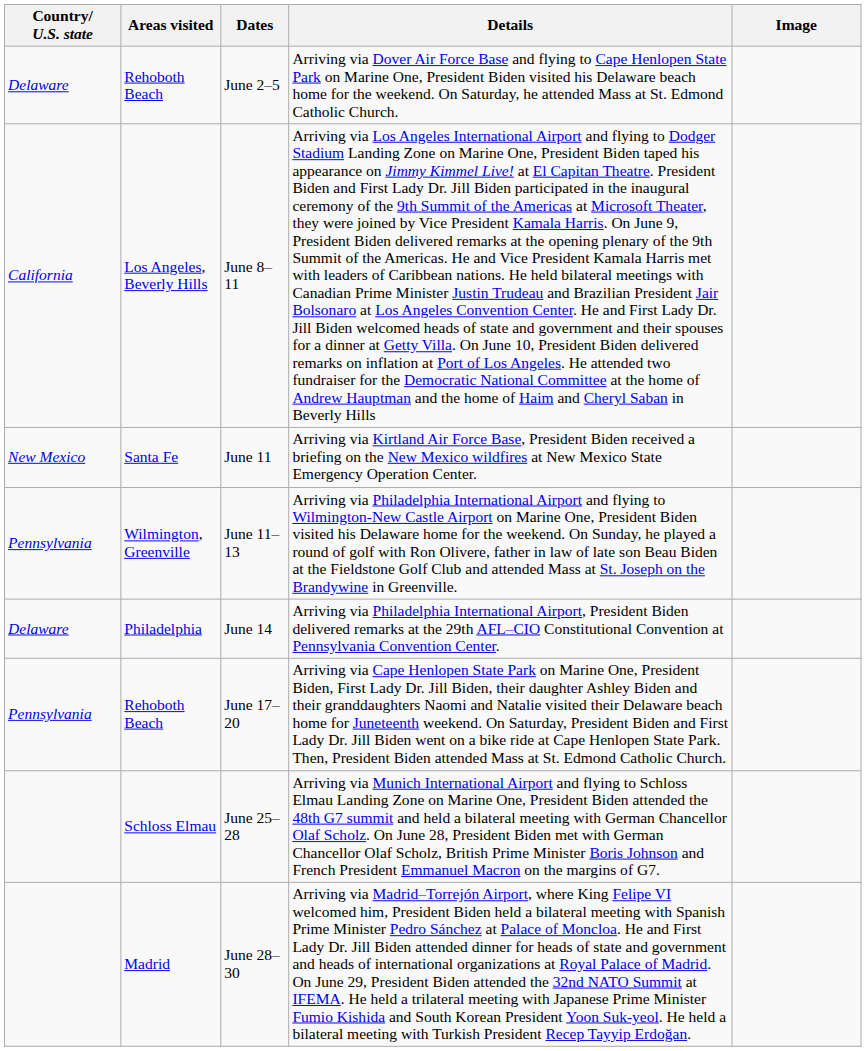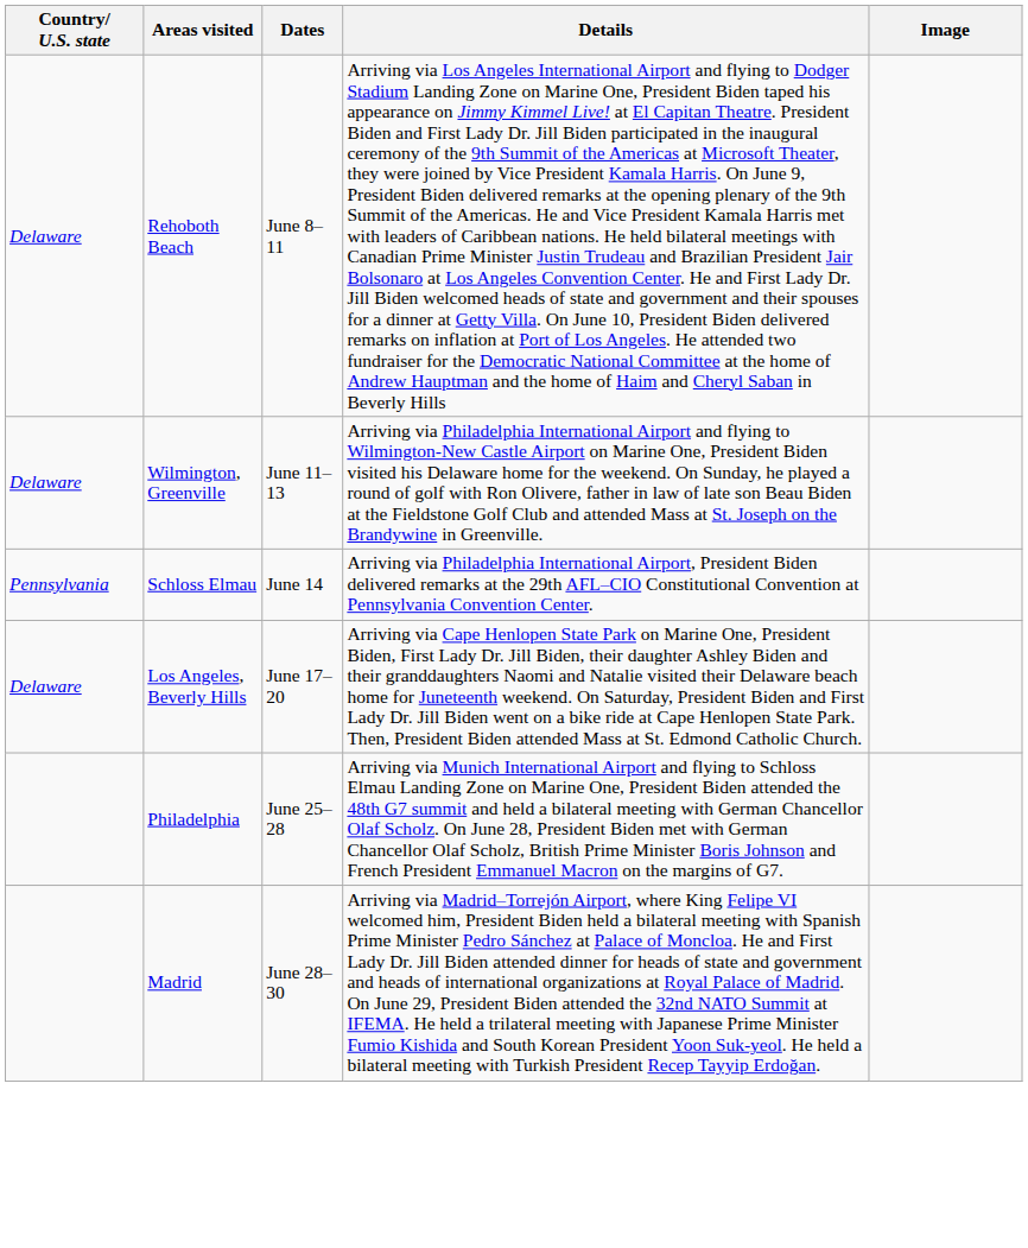 <table class="wikitable" style="margin: 1em auto 1em auto">
 <tr>
 <th width="120">Country/<br><em>U.S. state</em></th>
 <th width="100">Areas visited</th>
 <th width="70">Dates</th>
 <th width="550">Details</th>
 <th width="150">Image</th>
 </tr>
 <tr>
 <td> <em><a href='#'>Delaware</a></em></td>
 <td><a href='#'>Rehoboth Beach</a></td>
-<td>June 2–5</td>
-<td>Arriving via <a href='#'>Dover Air Force Base</a> and flying to <a href='#'>Cape Henlopen State Park</a> on Marine One, President Biden visited his Delaware beach home for the weekend. On Saturday, he attended Mass at St. Edmond Catholic Church.</td>
-<td></td>
-</tr>
-<tr>
-<td> <em><a href='#'>California</a></em></td>
-<td><a href='#'>Los Angeles</a>, <a href='#'>Beverly Hills</a></td>
 <td>June 8–11</td>
 <td>Arriving via <a href='#'>Los Angeles International Airport</a> and flying to <a href='#'>Dodger Stadium</a> Landing Zone on Marine One, President Biden taped his appearance on <em><a href='#'>Jimmy Kimmel Live!</a></em> at <a href='#'>El Capitan Theatre</a>. President Biden and First Lady Dr. Jill Biden participated in the inaugural ceremony of the <a href='#'>9th Summit of the Americas</a> at <a href='#'>Microsoft Theater</a>, they were joined by Vice President <a href='#'>Kamala Harris</a>. On June 9, President Biden delivered remarks at the opening plenary of the 9th Summit of the Americas. He and Vice President Kamala Harris met with leaders of Caribbean nations. He held bilateral meetings with Canadian Prime Minister <a href='#'>Justin Trudeau</a> and Brazilian President <a href='#'>Jair Bolsonaro</a> at <a href='#'>Los Angeles Convention Center</a>. He and First Lady Dr. Jill Biden welcomed heads of state and government and their spouses for a dinner at <a href='#'>Getty Villa</a>. On June 10, President Biden delivered remarks on inflation at <a href='#'>Port of Los Angeles</a>. He attended two fundraiser for the <a href='#'>Democratic National Committee</a> at the home of <a href='#'>Andrew Hauptman</a> and the home of <a href='#'>Haim</a> and <a href='#'>Cheryl Saban</a> in Beverly Hills</td>
 <td></td>
 </tr>
 <tr>
-<td> <em><a href='#'>New Mexico</a></em></td>
-<td><a href='#'>Santa Fe</a></td>
-<td>June 11</td>
-<td>Arriving via <a href='#'>Kirtland Air Force Base</a>, President Biden received a briefing on the <a href='#'>New Mexico wildfires</a> at New Mexico State Emergency Operation Center.</td>
-<td></td>
-</tr>
-<tr>
-<td> <em><a href='#'>Pennsylvania</a></em></td>
+<td> <em><a href='#'>Delaware</a></em></td>
 <td><a href='#'>Wilmington</a>, <a href='#'>Greenville</a></td>
 <td>June 11–13</td>
 <td>Arriving via <a href='#'>Philadelphia International Airport</a> and flying to <a href='#'>Wilmington-New Castle Airport</a> on Marine One, President Biden visited his Delaware home for the weekend. On Sunday, he played a round of golf with Ron Olivere, father in law of late son Beau Biden at the Fieldstone Golf Club and attended Mass at <a href='#'>St. Joseph on the Brandywine</a> in Greenville.</td>
 <td></td>
 </tr>
 <tr>
-<td> <em><a href='#'>Delaware</a></em></td>
-<td><a href='#'>Philadelphia</a></td>
+<td> <em><a href='#'>Pennsylvania</a></em></td>
+<td><a href='#'>Schloss Elmau</a></td>
 <td>June 14</td>
 <td>Arriving via <a href='#'>Philadelphia International Airport</a>, President Biden delivered remarks at the 29th <a href='#'>AFL–CIO</a> Constitutional Convention at <a href='#'>Pennsylvania Convention Center</a>.</td>
 <td></td>
 </tr>
 <tr>
-<td> <em><a href='#'>Pennsylvania</a></em></td>
-<td><a href='#'>Rehoboth Beach</a></td>
+<td> <em><a href='#'>Delaware</a></em></td>
+<td><a href='#'>Los Angeles</a>, <a href='#'>Beverly Hills</a></td>
 <td>June 17–20</td>
 <td>Arriving via <a href='#'>Cape Henlopen State Park</a> on Marine One, President Biden, First Lady Dr. Jill Biden, their daughter Ashley Biden and their granddaughters Naomi and Natalie visited their Delaware beach home for <a href='#'>Juneteenth</a> weekend. On Saturday, President Biden and First Lady Dr. Jill Biden went on a bike ride at Cape Henlopen State Park. Then, President Biden attended Mass at St. Edmond Catholic Church.</td>
 <td></td>
 </tr>
 <tr>
 <td></td>
-<td><a href='#'>Schloss Elmau</a></td>
+<td><a href='#'>Philadelphia</a></td>
 <td>June 25–28</td>
 <td>Arriving via <a href='#'>Munich International Airport</a> and flying to Schloss Elmau Landing Zone on Marine One, President Biden attended the <a href='#'>48th G7 summit</a> and held a bilateral meeting with German Chancellor <a href='#'>Olaf Scholz</a>. On June 28, President Biden met with German Chancellor Olaf Scholz, British Prime Minister <a href='#'>Boris Johnson</a> and French President <a href='#'>Emmanuel Macron</a> on the margins of G7.</td>
 <td></td>
 </tr>
 <tr>
 <td></td>
 <td><a href='#'>Madrid</a></td>
 <td>June 28–30</td>
 <td>Arriving via <a href='#'>Madrid–Torrejón Airport</a>, where King <a href='#'>Felipe VI</a> welcomed him, President Biden held a bilateral meeting with Spanish Prime Minister <a href='#'>Pedro Sánchez</a> at <a href='#'>Palace of Moncloa</a>. He and First Lady Dr. Jill Biden attended dinner for heads of state and government and heads of international organizations at <a href='#'>Royal Palace of Madrid</a>. On June 29, President Biden attended the <a href='#'>32nd NATO Summit</a> at <a href='#'>IFEMA</a>. He held a trilateral meeting with Japanese Prime Minister <a href='#'>Fumio Kishida</a> and South Korean President <a href='#'>Yoon Suk-yeol</a>. He held a bilateral meeting with Turkish President <a href='#'>Recep Tayyip Erdoğan</a>.</td>
 <td></td>
 </tr>
 </table>
